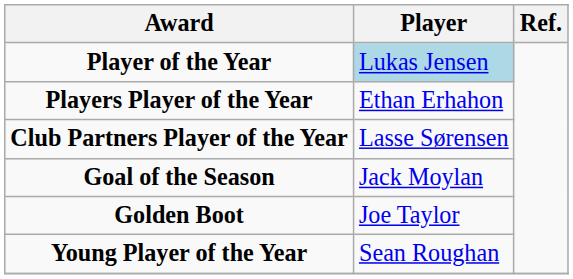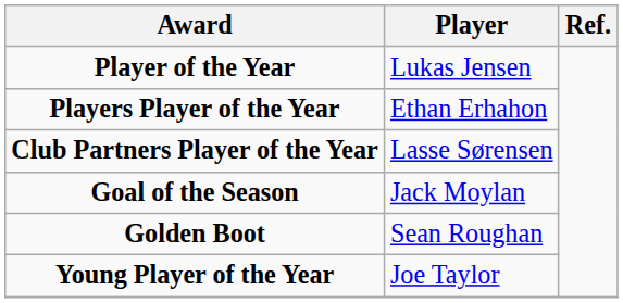 <table class="wikitable" style="text-align:left">
 <tr>
 <th>Award</th>
 <th>Player</th>
 <th>Ref.</th>
 </tr>
 <tr>
 <td align=center><strong>Player of the Year</strong></td>
-<td style="background: lightblue;"> <a href='#'>Lukas Jensen</a></td>
+<td> <a href='#'>Lukas Jensen</a></td>
 <td rowspan="6"></td>
 </tr>
 <tr>
 <td align=center><strong>Players Player of the Year</strong></td>
 <td> <a href='#'>Ethan Erhahon</a></td>
 </tr>
 <tr>
 <td align=center><strong>Club Partners Player of the Year</strong></td>
 <td> <a href='#'>Lasse Sørensen</a></td>
 </tr>
 <tr>
 <td align=center><strong>Goal of the Season</strong></td>
 <td> <a href='#'>Jack Moylan</a></td>
 </tr>
 <tr>
 <td align=center><strong>Golden Boot</strong></td>
-<td> <a href='#'>Joe Taylor</a></td>
+<td> <a href='#'>Sean Roughan</a></td>
 </tr>
 <tr>
 <td align=center><strong>Young Player of the Year</strong></td>
-<td> <a href='#'>Sean Roughan</a></td>
+<td> <a href='#'>Joe Taylor</a></td>
 </tr>
 <tr>
 </tr>
 </table>
